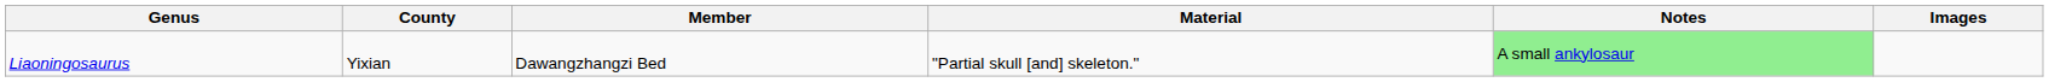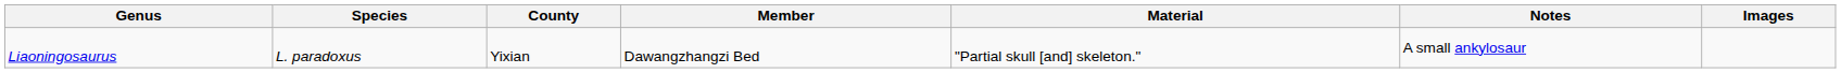 <table class="wikitable" align="center" width="100%">
 <tr>
 <th>Genus</th>
+<th>Species</th>
 <th>County</th>
 <th>Member</th>
 <th>Material</th>
 <th>Notes</th>
 <th>Images</th>
 </tr>
 <tr>
 <td><br><em><a href='#'>Liaoningosaurus</a></em></td>
+<td><br><em>L. paradoxus</em></td>
 <td><br>Yixian</td>
 <td><br>Dawangzhangzi Bed</td>
 <td><br>"Partial skull [and] skeleton."</td>
-<td style="background: lightgreen;">A small <a href='#'>ankylosaur</a></td>
+<td>A small <a href='#'>ankylosaur</a></td>
 <td></td>
 </tr>
 </table>
